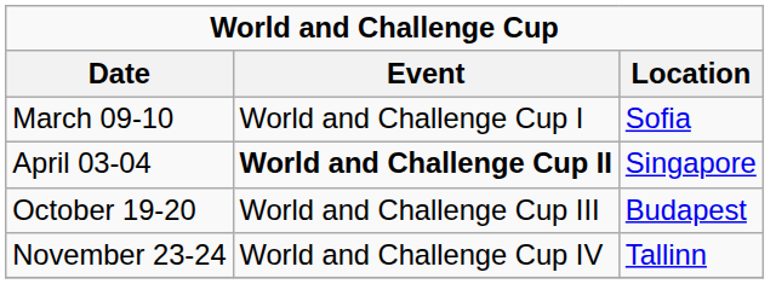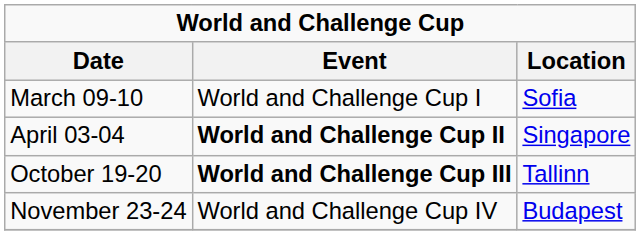 <table class="wikitable">
 <tr>
 <td colspan="4" style="text-align:center;"><strong>World and Challenge Cup</strong></td>
 </tr>
 <tr>
 <th>Date</th>
 <th>Event</th>
 <th>Location</th>
 </tr>
 <tr>
 <td>March 09-10</td>
 <td>World and Challenge Cup I</td>
 <td>  <a href='#'>Sofia</a></td>
 </tr>
 <tr>
 <td>April 03-04</td>
 <td><strong>World and Challenge Cup II</strong></td>
 <td>  <a href='#'>Singapore</a></td>
 </tr>
 <tr>
 <td>October 19-20</td>
-<td>World and Challenge Cup III</td>
-<td>  <a href='#'>Budapest</a></td>
+<td><strong>World and Challenge Cup III</strong></td>
+<td>  <a href='#'>Tallinn</a></td>
 </tr>
 <tr>
 <td>November 23-24</td>
 <td>World and Challenge Cup IV</td>
-<td>  <a href='#'>Tallinn</a></td>
+<td>  <a href='#'>Budapest</a></td>
 </tr>
 <tr>
 </tr>
 </table>
